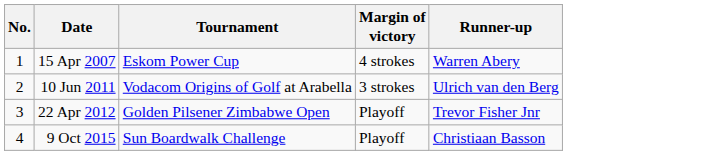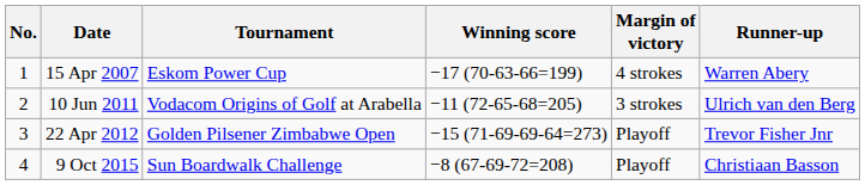 <table class="wikitable" style="font-size:95%;">
 <tr>
 <th>No.</th>
 <th>Date</th>
 <th>Tournament</th>
+<th>Winning score</th>
 <th>Margin of<br>victory</th>
 <th>Runner-up</th>
 </tr>
 <tr>
 <td align=center>1</td>
 <td align=right>15 Apr <a href='#'>2007</a></td>
 <td><a href='#'>Eskom Power Cup</a></td>
+<td>−17 (70-63-66=199)</td>
 <td>4 strokes</td>
 <td> <a href='#'>Warren Abery</a></td>
 </tr>
 <tr>
 <td align=center>2</td>
 <td align=right>10 Jun <a href='#'>2011</a></td>
 <td><a href='#'>Vodacom Origins of Golf</a> at Arabella</td>
+<td>−11 (72-65-68=205)</td>
 <td>3 strokes</td>
 <td> <a href='#'>Ulrich van den Berg</a></td>
 </tr>
 <tr>
 <td align=center>3</td>
 <td align=right>22 Apr <a href='#'>2012</a></td>
 <td><a href='#'>Golden Pilsener Zimbabwe Open</a></td>
+<td>−15 (71-69-69-64=273)</td>
 <td>Playoff</td>
 <td> <a href='#'>Trevor Fisher Jnr</a></td>
 </tr>
 <tr>
 <td align=center>4</td>
 <td align=right>9 Oct <a href='#'>2015</a></td>
 <td><a href='#'>Sun Boardwalk Challenge</a></td>
+<td>−8 (67-69-72=208)</td>
 <td>Playoff</td>
 <td> <a href='#'>Christiaan Basson</a></td>
 </tr>
 </table>
